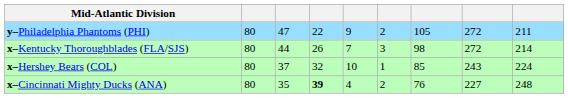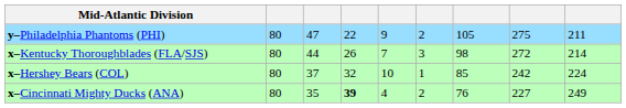 <table class="wikitable" style="width:50em">
 <tr>
 <th width="35%">Mid-Atlantic Division</th>
 <th width="5%"></th>
 <th width="5%"></th>
 <th width="5%"></th>
 <th width="5%"></th>
 <th width="5%"></th>
 <th width="7.5%"></th>
 <th width="7.5%"></th>
 <th width="7.5%"></th>
 </tr>
 <tr bgcolor="#97DEFF">
 <td><strong>y–</strong><a href='#'>Philadelphia Phantoms</a> (<a href='#'>PHI</a>)</td>
 <td>80</td>
 <td>47</td>
 <td>22</td>
 <td>9</td>
 <td>2</td>
 <td>105</td>
-<td>272</td>
+<td>275</td>
 <td>211</td>
 </tr>
 <tr bgcolor="#bbffbb">
 <td><strong>x–</strong><a href='#'>Kentucky Thoroughblades</a> (<a href='#'>FLA</a>/<a href='#'>SJS</a>)</td>
 <td>80</td>
 <td>44</td>
 <td>26</td>
 <td>7</td>
 <td>3</td>
 <td>98</td>
 <td>272</td>
 <td>214</td>
 </tr>
 <tr bgcolor="#bbffbb">
 <td><strong>x–</strong><a href='#'>Hershey Bears</a> (<a href='#'>COL</a>)</td>
 <td>80</td>
 <td>37</td>
 <td>32</td>
 <td>10</td>
 <td>1</td>
 <td>85</td>
-<td>243</td>
+<td>242</td>
 <td>224</td>
 </tr>
 <tr bgcolor="#bbffbb">
 <td><strong>x–</strong><a href='#'>Cincinnati Mighty Ducks</a> (<a href='#'>ANA</a>)</td>
 <td>80</td>
 <td>35</td>
 <td><strong>39</strong></td>
 <td>4</td>
 <td>2</td>
 <td>76</td>
 <td>227</td>
-<td>248</td>
+<td>249</td>
 </tr>
 </table>
